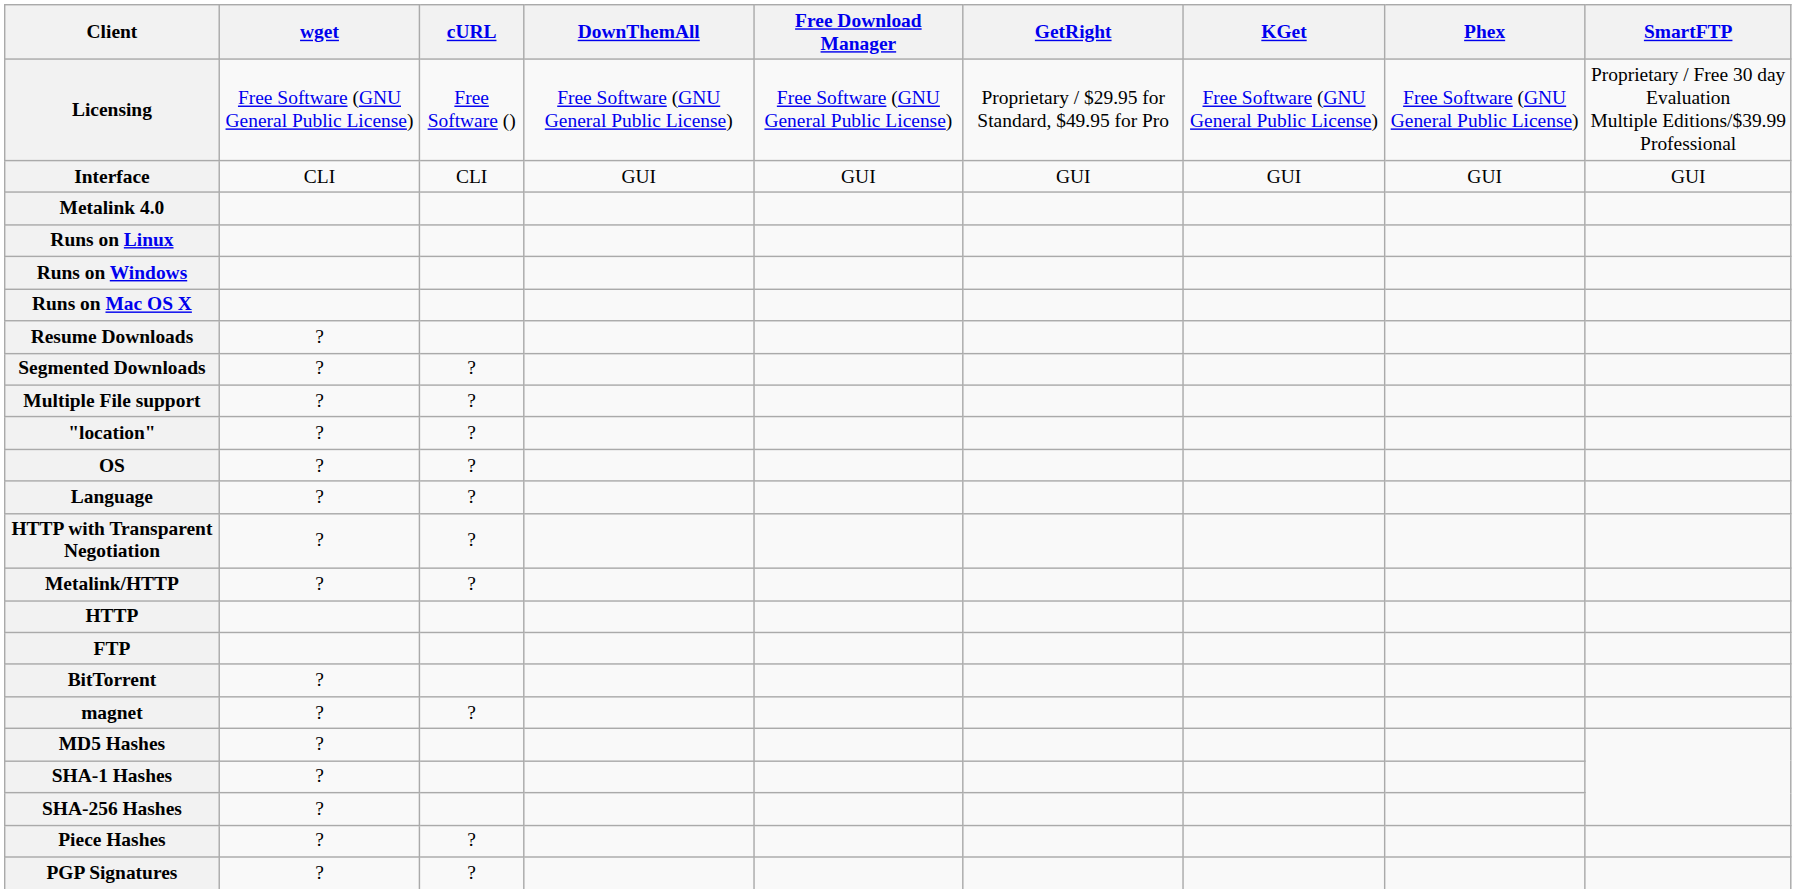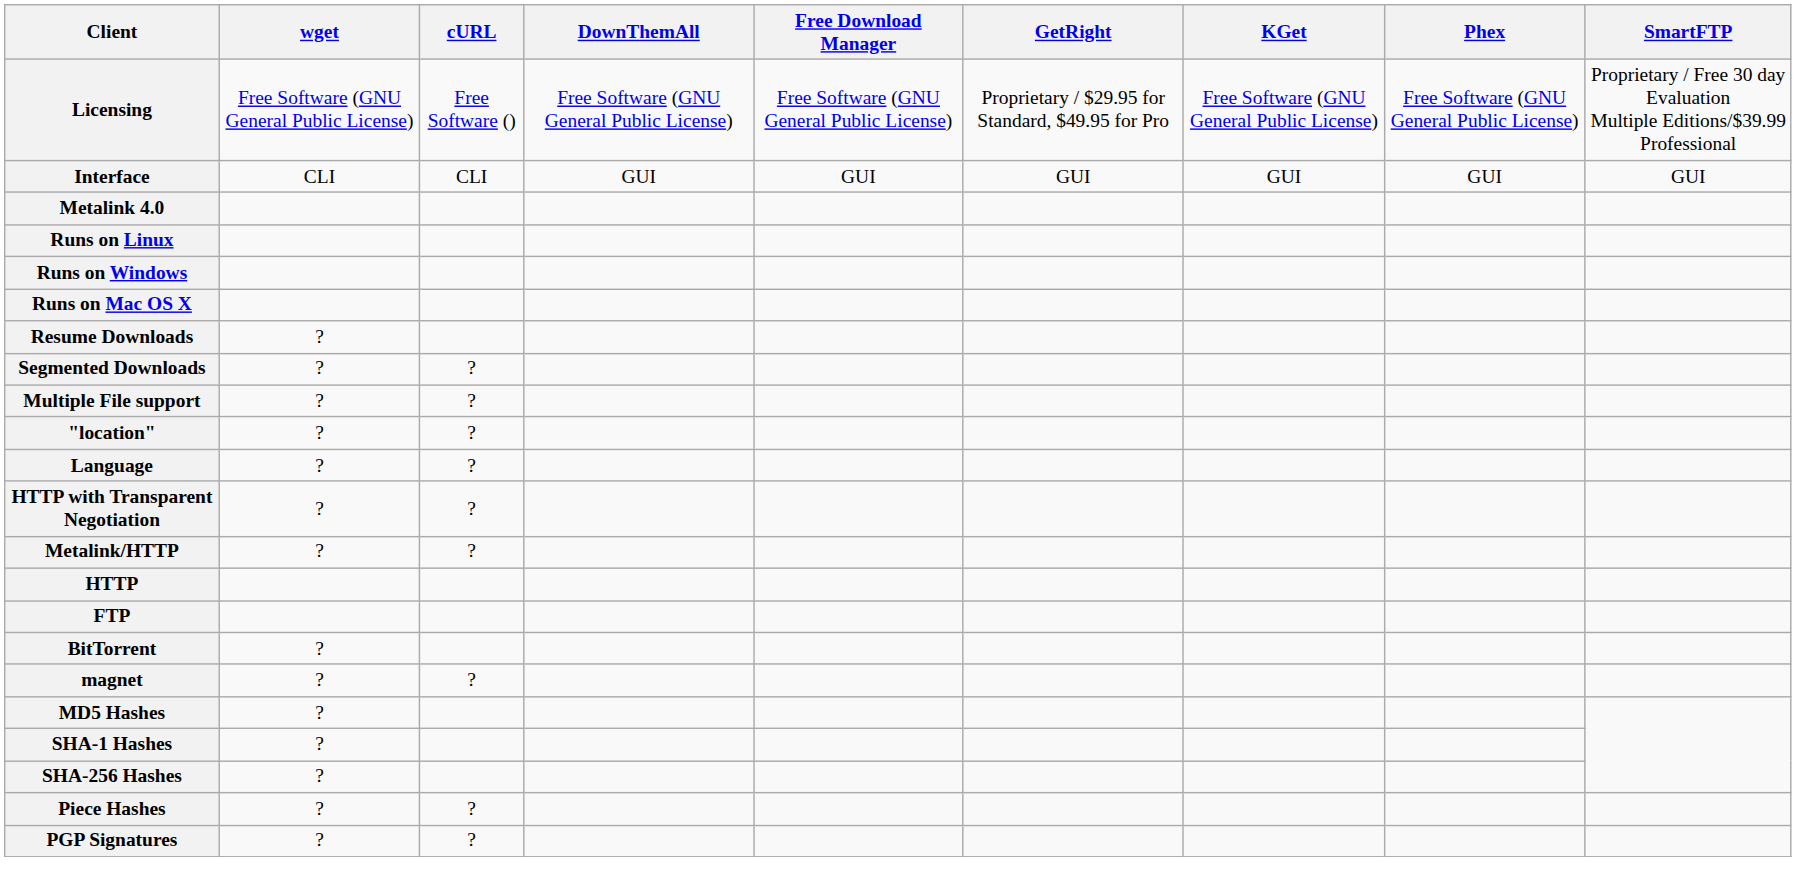 <table class="wikitable mw-collapsible" style="font-size: 85%; text-align: center;">
 <tr>
 <th>Client</th>
 <th><a href='#'>wget</a></th>
 <th><a href='#'>cURL</a></th>
 <th><a href='#'>DownThemAll</a></th>
 <th><a href='#'>Free Download Manager</a></th>
 <th><a href='#'>GetRight</a></th>
 <th><a href='#'>KGet</a></th>
 <th><a href='#'>Phex</a></th>
 <th><a href='#'>SmartFTP</a></th>
 </tr>
 <tr>
 <th>Licensing</th>
 <td><a href='#'>Free Software</a> (<a href='#'>GNU General Public License</a>)</td>
 <td><a href='#'>Free Software</a> ()</td>
 <td><a href='#'>Free Software</a> (<a href='#'>GNU General Public License</a>)</td>
 <td><a href='#'>Free Software</a> (<a href='#'>GNU General Public License</a>)</td>
 <td>Proprietary / $29.95 for Standard, $49.95 for Pro</td>
 <td><a href='#'>Free Software</a> (<a href='#'>GNU General Public License</a>)</td>
 <td><a href='#'>Free Software</a> (<a href='#'>GNU General Public License</a>)</td>
 <td>Proprietary / Free 30 day Evaluation<br>Multiple Editions/$39.99 Professional</td>
 </tr>
 <tr>
 <th>Interface</th>
 <td>CLI</td>
 <td>CLI</td>
 <td>GUI</td>
 <td>GUI</td>
 <td>GUI</td>
 <td>GUI</td>
 <td>GUI</td>
 <td>GUI</td>
 </tr>
 <tr>
 <th>Metalink 4.0</th>
 <td></td>
 <td></td>
 <td></td>
 <td></td>
 <td></td>
 <td></td>
 <td></td>
 <td></td>
 </tr>
 <tr>
 <th>Runs on <a href='#'>Linux</a></th>
 <td></td>
 <td></td>
 <td></td>
 <td></td>
 <td></td>
 <td></td>
 <td></td>
 <td></td>
 </tr>
 <tr>
 <th>Runs on <a href='#'>Windows</a></th>
 <td></td>
 <td></td>
 <td></td>
 <td></td>
 <td></td>
 <td></td>
 <td></td>
 <td></td>
 </tr>
 <tr>
 <th>Runs on <a href='#'>Mac OS X</a></th>
 <td></td>
 <td></td>
 <td></td>
 <td></td>
 <td></td>
 <td></td>
 <td></td>
 <td></td>
 </tr>
 <tr>
 <th>Resume Downloads</th>
 <td ?>?</td>
 <td></td>
 <td></td>
 <td></td>
 <td></td>
 <td></td>
 <td></td>
 <td></td>
 </tr>
 <tr>
 <th>Segmented Downloads</th>
 <td>?</td>
 <td>?</td>
 <td></td>
 <td></td>
 <td></td>
 <td></td>
 <td></td>
 <td></td>
 </tr>
 <tr>
 <th>Multiple File support</th>
 <td>?</td>
 <td>?</td>
 <td></td>
 <td></td>
 <td></td>
 <td></td>
 <td></td>
 <td></td>
 </tr>
 <tr>
 <th>"location"</th>
-<td>?</td>
-<td>?</td>
-<td></td>
-<td></td>
-<td></td>
-<td></td>
-<td></td>
-<td></td>
-</tr>
-<tr>
-<th>OS</th>
 <td>?</td>
 <td>?</td>
 <td></td>
 <td></td>
 <td></td>
 <td></td>
 <td></td>
 <td></td>
 </tr>
 <tr>
 <th>Language</th>
 <td>?</td>
 <td>?</td>
 <td></td>
 <td></td>
 <td></td>
 <td></td>
 <td></td>
 <td></td>
 </tr>
 <tr>
 <th>HTTP with Transparent Negotiation</th>
 <td>?</td>
 <td>?</td>
 <td></td>
 <td></td>
 <td></td>
 <td></td>
 <td></td>
 <td></td>
 </tr>
 <tr>
 <th>Metalink/HTTP</th>
 <td>?</td>
 <td>?</td>
 <td></td>
 <td></td>
 <td></td>
 <td></td>
 <td></td>
 <td></td>
 </tr>
 <tr>
 <th>HTTP</th>
 <td></td>
 <td></td>
 <td></td>
 <td></td>
 <td></td>
 <td></td>
 <td></td>
 <td></td>
 </tr>
 <tr>
 <th>FTP</th>
 <td></td>
 <td></td>
 <td></td>
 <td></td>
 <td></td>
 <td></td>
 <td></td>
 <td></td>
 </tr>
 <tr>
 <th>BitTorrent</th>
 <td ?>?</td>
 <td></td>
 <td></td>
 <td></td>
 <td></td>
 <td></td>
 <td></td>
 </tr>
 <tr>
 <th>magnet</th>
 <td>?</td>
 <td>?</td>
 <td></td>
 <td></td>
 <td></td>
 <td></td>
 <td></td>
 <td></td>
 </tr>
 <tr>
 <th>MD5 Hashes</th>
 <td ?>?</td>
 <td></td>
 <td></td>
 <td></td>
 <td></td>
 <td></td>
 <td></td>
 </tr>
 <tr>
 <th>SHA-1 Hashes</th>
 <td ?>?</td>
 <td></td>
 <td></td>
 <td></td>
 <td></td>
 <td></td>
 <td></td>
 </tr>
 <tr>
 <th>SHA-256 Hashes</th>
 <td ?>?</td>
 <td></td>
 <td></td>
 <td></td>
 <td></td>
 <td></td>
 <td></td>
 </tr>
 <tr>
 <th>Piece Hashes</th>
 <td>?</td>
 <td>?</td>
 <td></td>
 <td></td>
 <td></td>
 <td></td>
 <td></td>
 <td></td>
 </tr>
 <tr>
 <th>PGP Signatures</th>
 <td>?</td>
 <td>?</td>
 <td></td>
 <td></td>
 <td></td>
 <td></td>
 <td></td>
 <td></td>
 </tr>
 <tr>
 </tr>
 </table>
